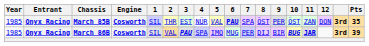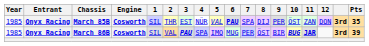 <table class="wikitable" style="text-align:center; font-size:85%">
 <tr>
 <th>Year</th>
 <th>Entrant</th>
 <th>Chassis</th>
 <th>Engine</th>
 <th>1</th>
 <th>2</th>
 <th>3</th>
 <th>4</th>
 <th>5</th>
 <th>6</th>
 <th>7</th>
 <th>8</th>
 <th>9</th>
 <th>10</th>
 <th>11</th>
 <th>12</th>
 <th></th>
 <th>Pts</th>
 </tr>
 <tr>
 <td><a href='#'>1985</a></td>
 <th nowrap><a href='#'>Onyx Racing</a></th>
 <th nowrap><a href='#'>March 85B</a></th>
 <th><a href='#'>Cosworth</a></th>
 <td style="background:#CFCFFF;"><a href='#'>SIL</a><br></td>
 <td style="background:#FFFFBF;"><a href='#'>THR</a><br></td>
 <td style="background:#DFFFDF;"><a href='#'>EST</a><br></td>
 <td style="background:#FFFFFF;"><a href='#'>NÜR</a><br></td>
 <td style="background:#FFFFBF;"><em><a href='#'>VAL</a></em><br></td>
 <td style="background:#DFDFDF;"><strong><a href='#'>PAU</a></strong><br></td>
 <td style="background:#EFCFFF;"><a href='#'>SPA</a><br></td>
-<td style="background:#EFCFFF;"><a href='#'>ÖST</a><br></td>
+<td style="background:#EFCFFF;"><a href='#'>DIJ</a><br></td>
 <td style="background:#DFDFDF;"><a href='#'>PER</a><br></td>
 <td style="background:#DFFFDF;"><a href='#'>ÖST</a><br></td>
 <td style="background:#DFFFDF;"><a href='#'>ZAN</a><br></td>
 <td style="background:#EFCFFF;"><a href='#'>DON</a><br></td>
 <td style="background:#FFDF9F;"><strong>3rd</strong></td>
 <td style="background:#FFDF9F;"><strong>35</strong></td>
 </tr>
 <tr>
 <td><a href='#'>1985</a></td>
 <th nowrap><a href='#'>Onyx Racing</a></th>
 <th nowrap><a href='#'>March 86B</a></th>
 <th><a href='#'>Cosworth</a></th>
 <td style="background:#DFDFDF;"><a href='#'>SIL</a><br></td>
 <td style="background:#FFDF9F;"><a href='#'>VAL</a><br></td>
 <td style="background:#DFDFDF;"><a href='#'><strong><em>PAU</em></strong></a><br></td>
 <td style="background:#CFCFFF;"><a href='#'>SPA</a><br></td>
 <td style="background:#EFCFFF;"><a href='#'>IMO</a><br></td>
 <td style="background:#DFFFDF;"><a href='#'>MUG</a><br></td>
 <td style="background:#CFCFFF;"><a href='#'>PER</a><br></td>
-<td style="background:#EFCFFF;"><a href='#'>DIJ</a><br></td>
+<td style="background:#EFCFFF;"><a href='#'>ÖST</a><br></td>
 <td style="background:#EFCFFF;"><a href='#'>BIR</a><br></td>
 <td style="background:#FFFFBF;"><a href='#'><strong><em>BUG</em></strong></a><br></td>
 <td style="background:#DFDFDF;"><strong><a href='#'>JAR</a></strong><br></td>
 <td></td>
 <td style="background:#FFDF9F;"><strong>3rd</strong></td>
 <td style="background:#FFDF9F;"><strong>39</strong></td>
 </tr>
 <tr>
 <th colspan="18"></th>
 </tr>
 </table>
